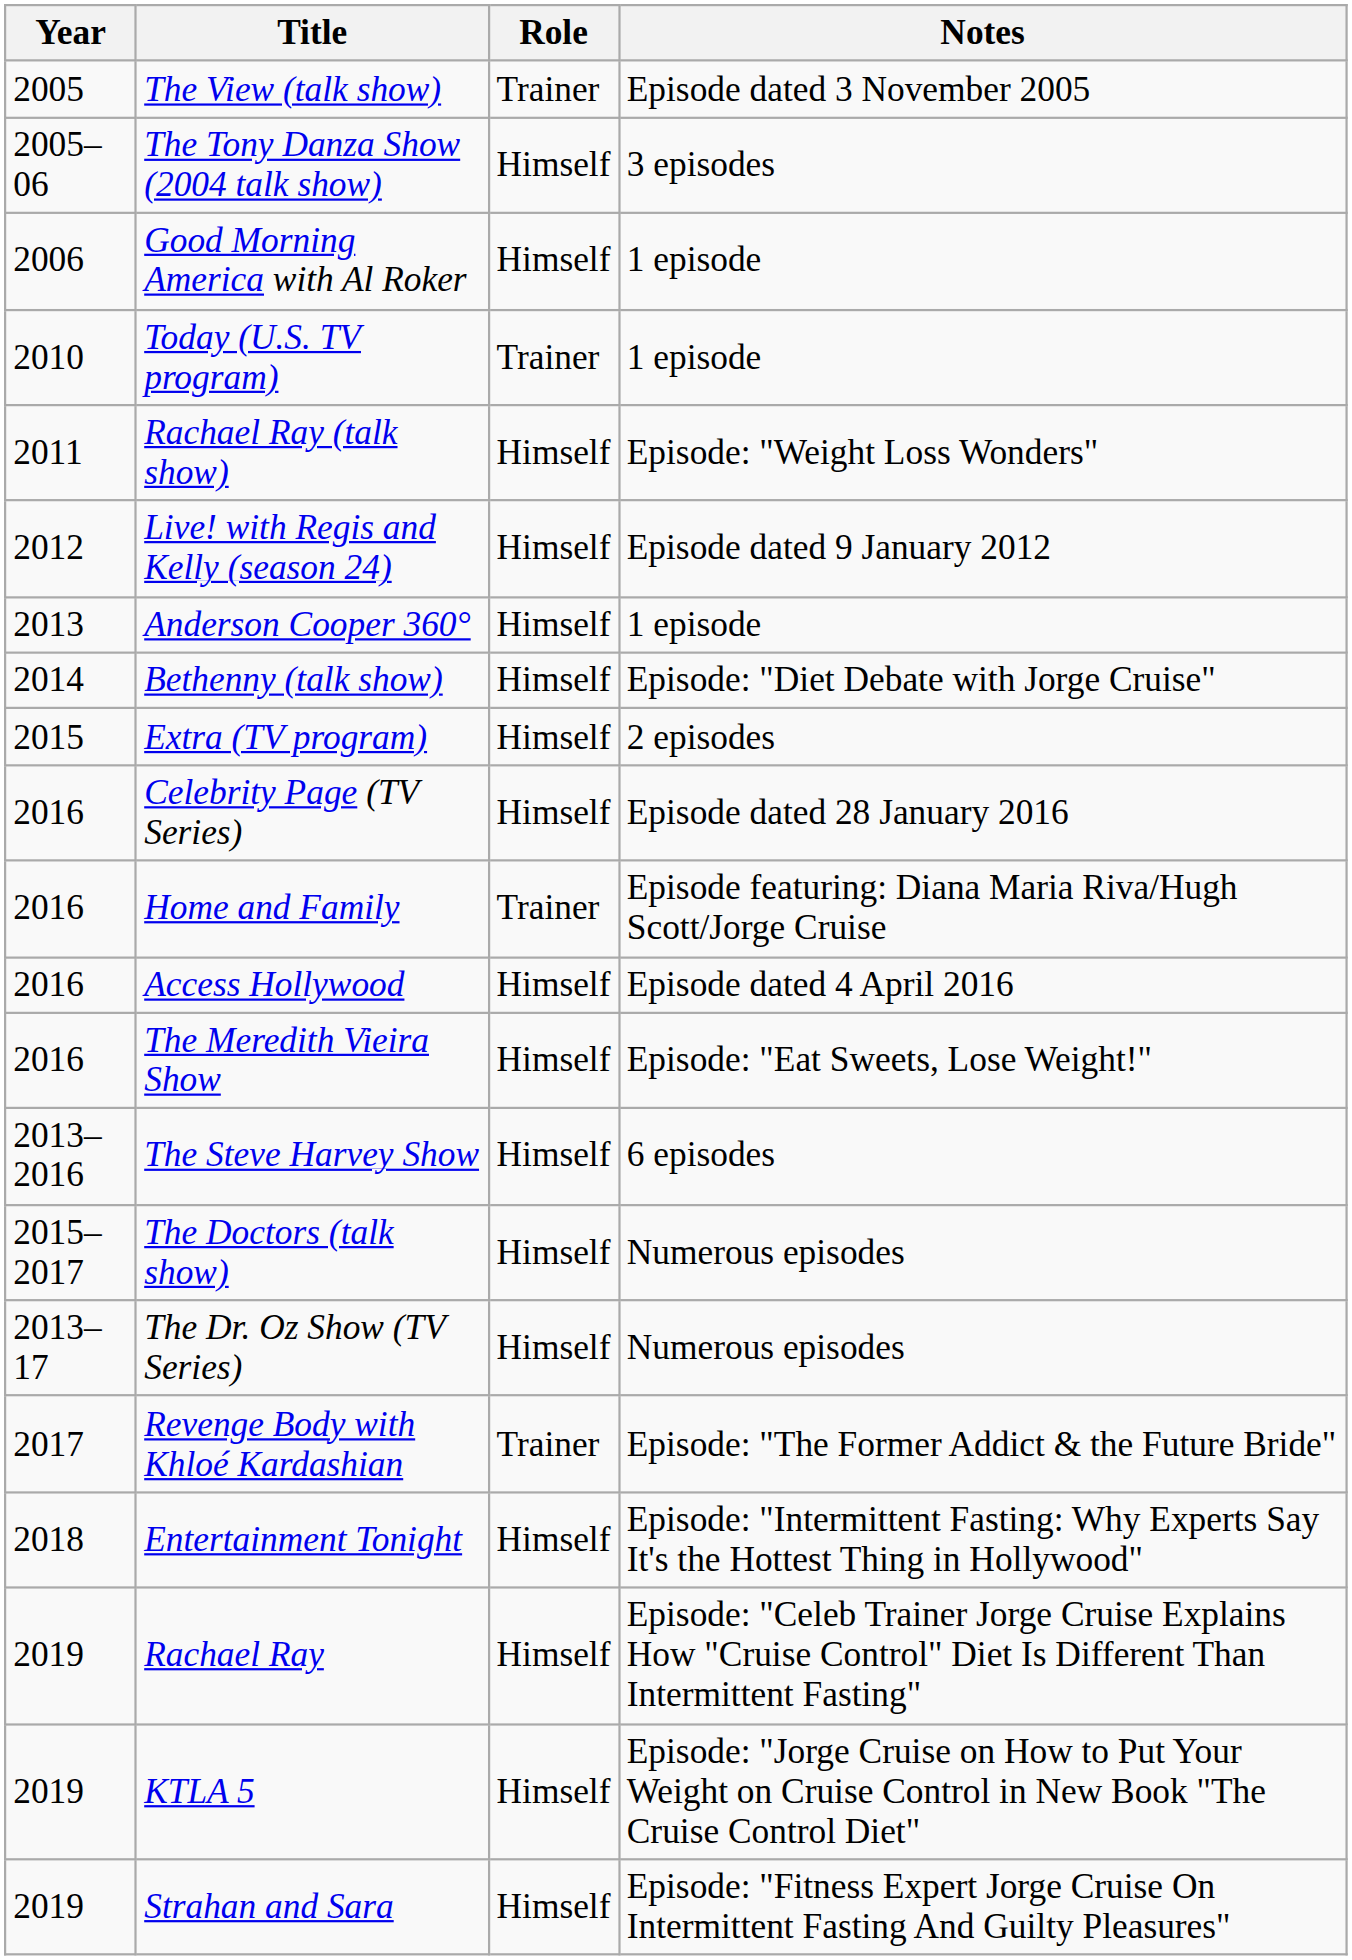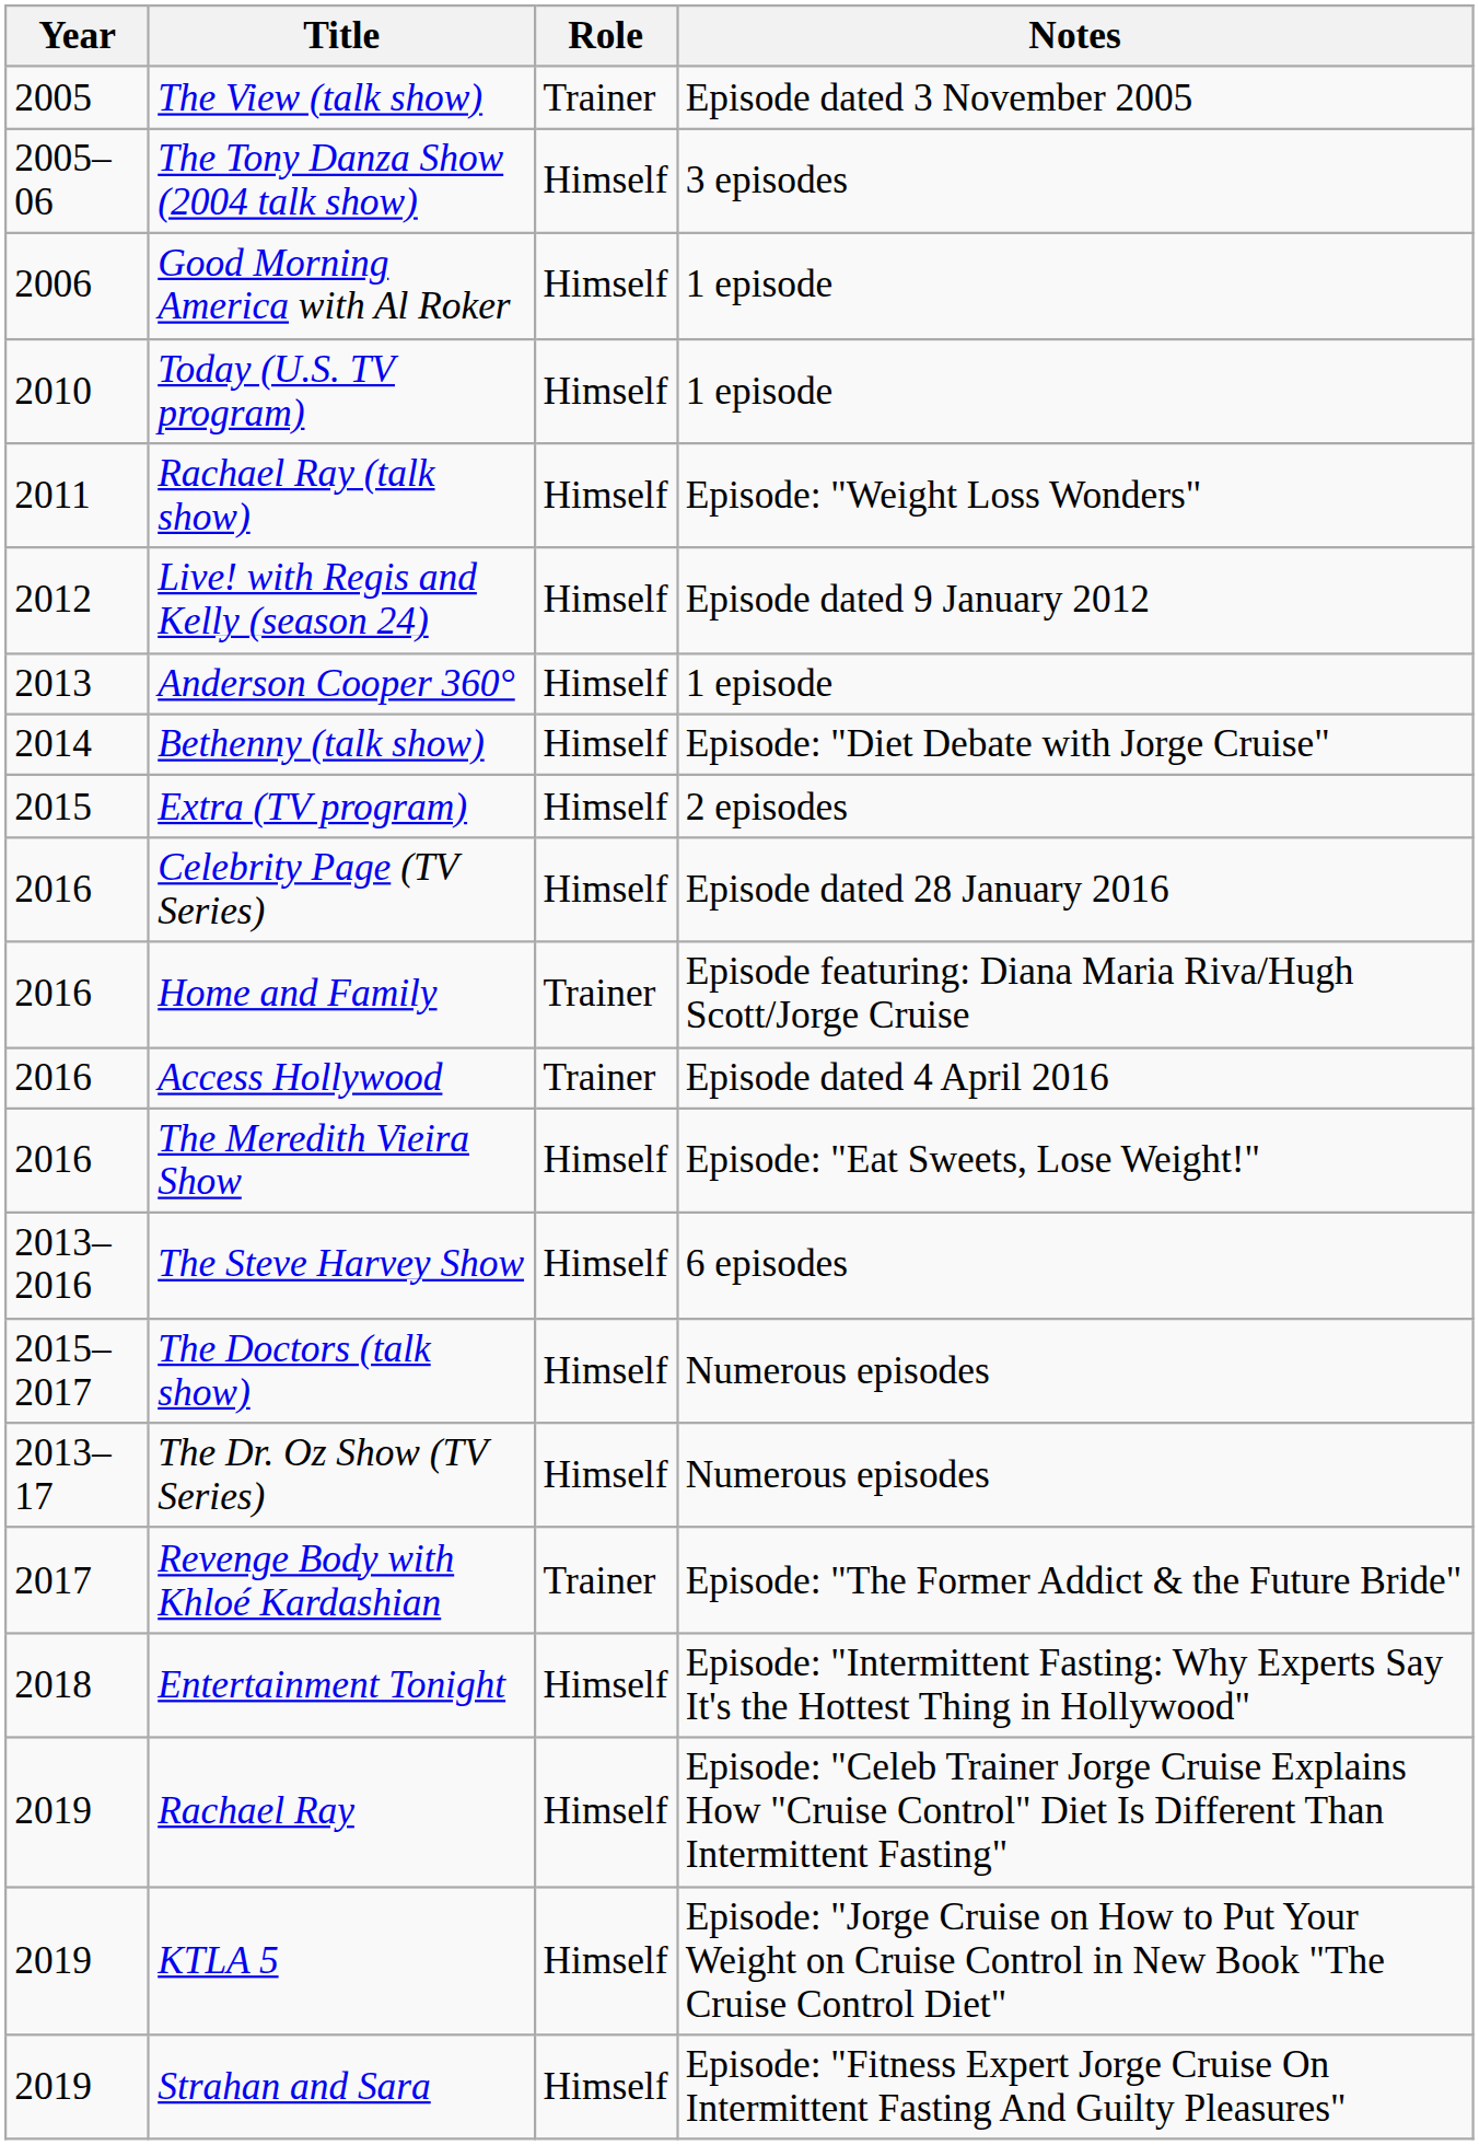 <table class = "wikitable sortable">
 <tr>
 <th>Year</th>
 <th>Title</th>
 <th>Role</th>
 <th class = "unsortable">Notes</th>
 </tr>
 <tr>
 <td>2005</td>
 <td><em><a href='#'>The View (talk show)</a></em></td>
 <td>Trainer</td>
 <td>Episode dated 3 November 2005</td>
 </tr>
 <tr>
 <td>2005–06</td>
 <td><em><a href='#'>The Tony Danza Show (2004 talk show)</a></em></td>
 <td>Himself</td>
 <td>3 episodes</td>
 </tr>
 <tr>
 <td>2006</td>
 <td><em><a href='#'>Good Morning America</a> with Al Roker</em></td>
 <td>Himself</td>
 <td>1 episode</td>
 </tr>
 <tr>
 <td>2010</td>
 <td><em><a href='#'>Today (U.S. TV program)</a></em></td>
-<td>Trainer</td>
+<td>Himself</td>
 <td>1 episode</td>
 </tr>
 <tr>
 <td>2011</td>
 <td><em><a href='#'>Rachael Ray (talk show)</a></em></td>
 <td>Himself</td>
 <td>Episode: "Weight Loss Wonders"</td>
 </tr>
 <tr>
 <td>2012</td>
 <td><em><a href='#'>Live! with Regis and Kelly (season 24)</a></em></td>
 <td>Himself</td>
 <td>Episode dated 9 January 2012</td>
 </tr>
 <tr>
 <td>2013</td>
 <td><em><a href='#'>Anderson Cooper 360°</a></em></td>
 <td>Himself</td>
 <td>1 episode</td>
 </tr>
 <tr>
 <td>2014</td>
 <td><em><a href='#'>Bethenny (talk show)</a></em></td>
 <td>Himself</td>
 <td>Episode: "Diet Debate with Jorge Cruise"</td>
 </tr>
 <tr>
 <td>2015</td>
 <td><em><a href='#'>Extra (TV program)</a></em></td>
 <td>Himself</td>
 <td>2 episodes</td>
 </tr>
 <tr>
 <td>2016</td>
 <td><em><a href='#'>Celebrity Page</a> (TV Series)</em></td>
 <td>Himself</td>
 <td>Episode dated 28 January 2016</td>
 </tr>
 <tr>
 <td>2016</td>
 <td><em><a href='#'>Home and Family</a></em></td>
 <td>Trainer</td>
 <td>Episode featuring: Diana Maria Riva/Hugh Scott/Jorge Cruise</td>
 </tr>
 <tr>
 <td>2016</td>
 <td><em><a href='#'>Access Hollywood</a></em></td>
-<td>Himself</td>
+<td>Trainer</td>
 <td>Episode dated 4 April 2016</td>
 </tr>
 <tr>
 <td>2016</td>
 <td><em><a href='#'>The Meredith Vieira Show</a></em></td>
 <td>Himself</td>
 <td>Episode: "Eat Sweets, Lose Weight!"</td>
 </tr>
 <tr>
 <td>2013–2016</td>
 <td><em><a href='#'>The Steve Harvey Show</a></em></td>
 <td>Himself</td>
 <td>6 episodes</td>
 </tr>
 <tr>
 <td>2015–2017</td>
 <td><em><a href='#'>The Doctors (talk show)</a></em></td>
 <td>Himself</td>
 <td>Numerous episodes</td>
 </tr>
 <tr>
 <td>2013–17</td>
 <td><em>The Dr. Oz Show (TV Series)</em></td>
 <td>Himself</td>
 <td>Numerous episodes</td>
 </tr>
 <tr>
 <td>2017</td>
 <td><em><a href='#'>Revenge Body with Khloé Kardashian</a></em></td>
 <td>Trainer</td>
 <td>Episode: "The Former Addict & the Future Bride"</td>
 </tr>
 <tr>
 <td>2018</td>
 <td><em><a href='#'>Entertainment Tonight</a></em></td>
 <td>Himself</td>
 <td>Episode: "Intermittent Fasting: Why Experts Say It's the Hottest Thing in Hollywood"</td>
 </tr>
 <tr>
 <td>2019</td>
 <td><em><a href='#'>Rachael Ray</a></em></td>
 <td>Himself</td>
 <td>Episode: "Celeb Trainer Jorge Cruise Explains How "Cruise Control" Diet Is Different Than Intermittent Fasting"</td>
 </tr>
 <tr>
 <td>2019</td>
 <td><em><a href='#'>KTLA 5</a></em></td>
 <td>Himself</td>
 <td>Episode: "Jorge Cruise on How to Put Your Weight on Cruise Control in New Book "The Cruise Control Diet"</td>
 </tr>
 <tr>
 <td>2019</td>
 <td><em><a href='#'>Strahan and Sara</a></em></td>
 <td>Himself</td>
 <td>Episode: "Fitness Expert Jorge Cruise On Intermittent Fasting And Guilty Pleasures"</td>
 </tr>
 </table>
